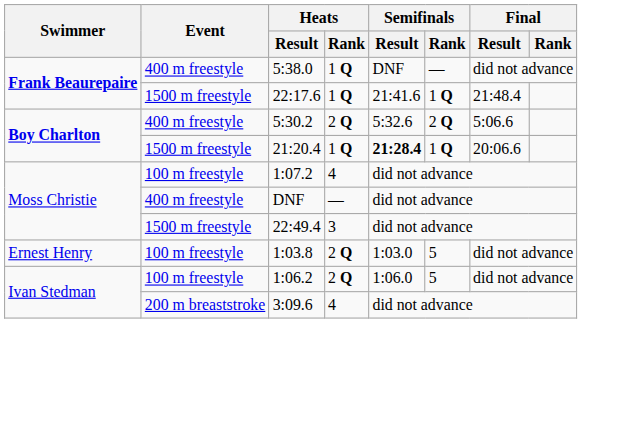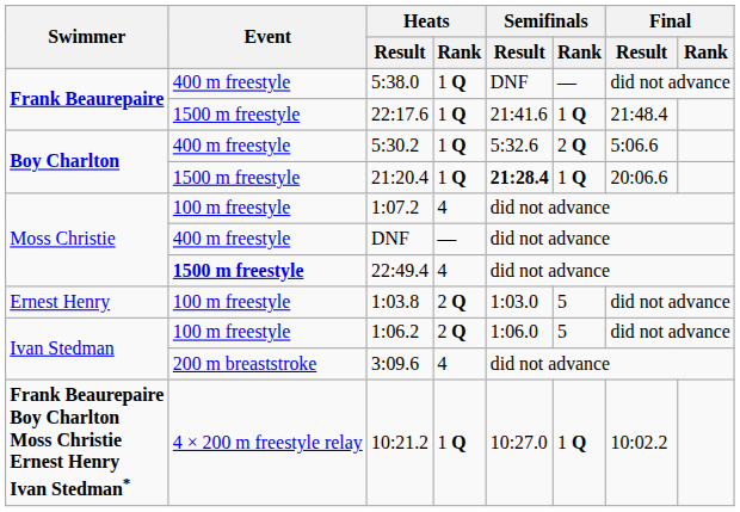 <table class=wikitable style="font-size:90%" style="text-align:center">
 <tr>
 <th rowspan=2>Swimmer</th>
 <th rowspan=2>Event</th>
 <th colspan=2>Heats</th>
 <th colspan=2>Semifinals</th>
 <th colspan=2>Final</th>
 </tr>
 <tr>
 <th>Result</th>
 <th>Rank</th>
 <th>Result</th>
 <th>Rank</th>
 <th>Result</th>
 <th>Rank</th>
 </tr>
 <tr>
 <td rowspan=2 align=left><strong><a href='#'>Frank Beaurepaire</a></strong></td>
 <td align=left><a href='#'>400 m freestyle</a></td>
 <td>5:38.0</td>
 <td>1 <strong>Q</strong></td>
 <td>DNF</td>
 <td>—</td>
 <td colspan=2>did not advance</td>
 </tr>
 <tr>
 <td align=left><a href='#'>1500 m freestyle</a></td>
 <td>22:17.6</td>
 <td>1 <strong>Q</strong></td>
 <td>21:41.6</td>
 <td>1 <strong>Q</strong></td>
 <td>21:48.4</td>
 <td></td>
 </tr>
 <tr>
 <td rowspan=2 align=left><strong><a href='#'>Boy Charlton</a></strong></td>
 <td align=left><a href='#'>400 m freestyle</a></td>
 <td>5:30.2</td>
-<td>2 <strong>Q</strong></td>
+<td>1 <strong>Q</strong></td>
 <td>5:32.6</td>
 <td>2 <strong>Q</strong></td>
 <td>5:06.6</td>
 <td></td>
 </tr>
 <tr>
 <td align=left><a href='#'>1500 m freestyle</a></td>
 <td>21:20.4 </td>
 <td>1 <strong>Q</strong></td>
 <td><strong>21:28.4</strong></td>
 <td>1 <strong>Q</strong></td>
 <td>20:06.6 </td>
 <td></td>
 </tr>
 <tr>
 <td rowspan=3 align=left><a href='#'>Moss Christie</a></td>
 <td align=left><a href='#'>100 m freestyle</a></td>
 <td>1:07.2</td>
 <td>4</td>
 <td colspan=4>did not advance</td>
 </tr>
 <tr>
 <td align=left><a href='#'>400 m freestyle</a></td>
 <td>DNF</td>
 <td>—</td>
 <td colspan=4>did not advance</td>
 </tr>
 <tr>
-<td align=left><a href='#'>1500 m freestyle</a></td>
+<td align=left><strong><a href='#'>1500 m freestyle</a></strong></td>
 <td>22:49.4</td>
-<td>3</td>
+<td>4</td>
 <td colspan=4>did not advance</td>
 </tr>
 <tr>
 <td align=left><a href='#'>Ernest Henry</a></td>
 <td align=left><a href='#'>100 m freestyle</a></td>
 <td>1:03.8</td>
 <td>2 <strong>Q</strong></td>
 <td>1:03.0</td>
 <td>5</td>
 <td colspan=2>did not advance</td>
 </tr>
 <tr>
 <td rowspan=2 align=left><a href='#'>Ivan Stedman</a></td>
 <td align=left><a href='#'>100 m freestyle</a></td>
 <td>1:06.2</td>
 <td>2 <strong>Q</strong></td>
 <td>1:06.0</td>
 <td>5</td>
 <td colspan=2>did not advance</td>
 </tr>
 <tr>
 <td align=left><a href='#'>200 m breaststroke</a></td>
 <td>3:09.6</td>
 <td>4</td>
 <td colspan=4>did not advance</td>
 </tr>
+<tr>
+<td align=left><strong>Frank Beaurepaire <br> Boy Charlton <br> Moss Christie <br> Ernest Henry <br> Ivan Stedman<sup>*</sup></strong></td>
+<td align=left><a href='#'>4 × 200 m freestyle relay</a></td>
+<td>10:21.2</td>
+<td>1 <strong>Q</strong></td>
+<td>10:27.0</td>
+<td>1 <strong>Q</strong></td>
+<td>10:02.2</td>
+<td></td>
+</tr>
 </table>
